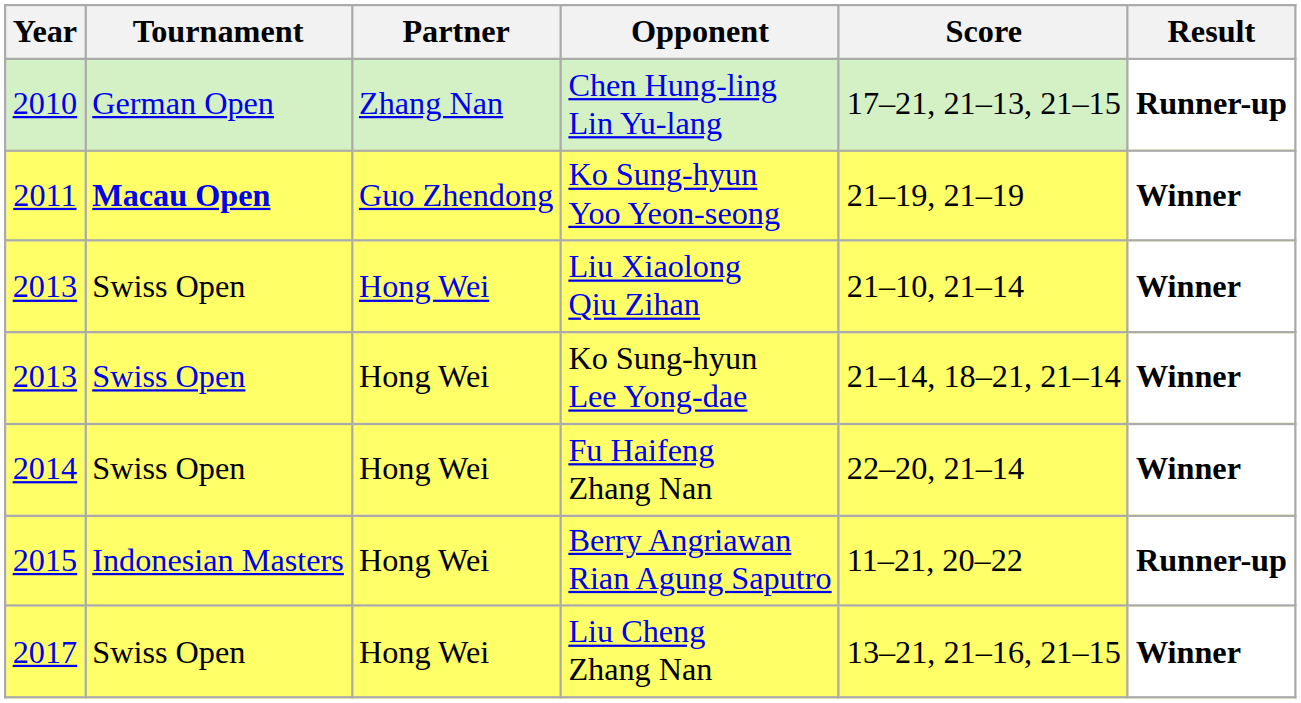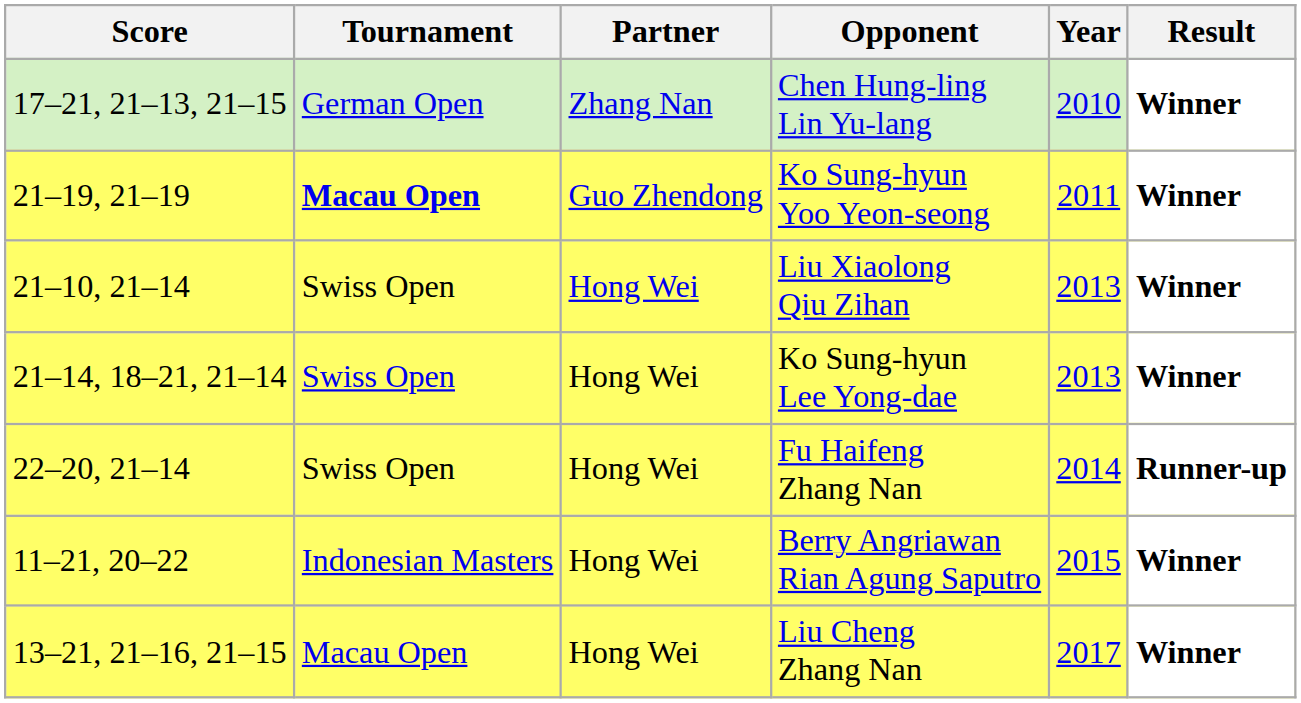 <table class="sortable wikitable" style="font-size: 90%;">
 <tr>
-<th>Year</th>
+<th>Score</th>
 <th>Tournament</th>
 <th>Partner</th>
 <th>Opponent</th>
-<th>Score</th>
+<th>Year</th>
 <th>Result</th>
 </tr>
 <tr style="background:#D4F1C5">
-<td align="center"><a href='#'>2010</a></td>
+<td align="left">17–21, 21–13, 21–15</td>
 <td align="left"><a href='#'>German Open</a></td>
 <td align="left"> <a href='#'>Zhang Nan</a></td>
 <td align="left"> <a href='#'>Chen Hung-ling</a> <br>  <a href='#'>Lin Yu-lang</a></td>
-<td align="left">17–21, 21–13, 21–15</td>
+<td align="center"><a href='#'>2010</a></td>
+<td style="text-align:left; background:white"> <strong>Winner</strong></td>
+</tr>
+<tr style="background:#FFFF67">
+<td align="left">21–19, 21–19</td>
+<td align="left"><strong><a href='#'>Macau Open</a></strong></td>
+<td align="left"> <a href='#'>Guo Zhendong</a></td>
+<td align="left"> <a href='#'>Ko Sung-hyun</a> <br>  <a href='#'>Yoo Yeon-seong</a></td>
+<td align="center"><a href='#'>2011</a></td>
+<td style="text-align:left; background:white"> <strong>Winner</strong></td>
+</tr>
+<tr style="background:#FFFF67">
+<td align="left">21–10, 21–14</td>
+<td align="left">Swiss Open</td>
+<td align="left"> <a href='#'>Hong Wei</a></td>
+<td align="left"> <a href='#'>Liu Xiaolong</a> <br>  <a href='#'>Qiu Zihan</a></td>
+<td align="center"><a href='#'>2013</a></td>
+<td style="text-align:left; background:white"> <strong>Winner</strong></td>
+</tr>
+<tr style="background:#FFFF67">
+<td align="left">21–14, 18–21, 21–14</td>
+<td align="left"><a href='#'>Swiss Open</a></td>
+<td align="left"> Hong Wei</td>
+<td align="left"> Ko Sung-hyun <br>  <a href='#'>Lee Yong-dae</a></td>
+<td align="center"><a href='#'>2013</a></td>
+<td style="text-align:left; background:white"> <strong>Winner</strong></td>
+</tr>
+<tr style="background:#FFFF67">
+<td align="left">22–20, 21–14</td>
+<td align="left">Swiss Open</td>
+<td align="left"> Hong Wei</td>
+<td align="left"> <a href='#'>Fu Haifeng</a> <br>  Zhang Nan</td>
+<td align="center"><a href='#'>2014</a></td>
 <td style="text-align:left; background:white"> <strong>Runner-up</strong></td>
 </tr>
 <tr style="background:#FFFF67">
-<td align="center"><a href='#'>2011</a></td>
-<td align="left"><strong><a href='#'>Macau Open</a></strong></td>
-<td align="left"> <a href='#'>Guo Zhendong</a></td>
-<td align="left"> <a href='#'>Ko Sung-hyun</a> <br>  <a href='#'>Yoo Yeon-seong</a></td>
-<td align="left">21–19, 21–19</td>
+<td align="left">11–21, 20–22</td>
+<td align="left"><a href='#'>Indonesian Masters</a></td>
+<td align="left"> Hong Wei</td>
+<td align="left"> <a href='#'>Berry Angriawan</a> <br>  <a href='#'>Rian Agung Saputro</a></td>
+<td align="center"><a href='#'>2015</a></td>
 <td style="text-align:left; background:white"> <strong>Winner</strong></td>
 </tr>
 <tr style="background:#FFFF67">
-<td align="center"><a href='#'>2013</a></td>
-<td align="left">Swiss Open</td>
-<td align="left"> <a href='#'>Hong Wei</a></td>
-<td align="left"> <a href='#'>Liu Xiaolong</a> <br>  <a href='#'>Qiu Zihan</a></td>
-<td align="left">21–10, 21–14</td>
-<td style="text-align:left; background:white"> <strong>Winner</strong></td>
-</tr>
-<tr style="background:#FFFF67">
-<td align="center"><a href='#'>2013</a></td>
-<td align="left"><a href='#'>Swiss Open</a></td>
-<td align="left"> Hong Wei</td>
-<td align="left"> Ko Sung-hyun <br>  <a href='#'>Lee Yong-dae</a></td>
-<td align="left">21–14, 18–21, 21–14</td>
-<td style="text-align:left; background:white"> <strong>Winner</strong></td>
-</tr>
-<tr style="background:#FFFF67">
-<td align="center"><a href='#'>2014</a></td>
-<td align="left">Swiss Open</td>
-<td align="left"> Hong Wei</td>
-<td align="left"> <a href='#'>Fu Haifeng</a> <br>  Zhang Nan</td>
-<td align="left">22–20, 21–14</td>
-<td style="text-align:left; background:white"> <strong>Winner</strong></td>
-</tr>
-<tr style="background:#FFFF67">
-<td align="center"><a href='#'>2015</a></td>
-<td align="left"><a href='#'>Indonesian Masters</a></td>
-<td align="left"> Hong Wei</td>
-<td align="left"> <a href='#'>Berry Angriawan</a> <br>  <a href='#'>Rian Agung Saputro</a></td>
-<td align="left">11–21, 20–22</td>
-<td style="text-align:left; background:white"> <strong>Runner-up</strong></td>
-</tr>
-<tr style="background:#FFFF67">
-<td align="center"><a href='#'>2017</a></td>
-<td align="left">Swiss Open</td>
+<td align="left">13–21, 21–16, 21–15</td>
+<td align="left"><a href='#'>Macau Open</a></td>
 <td align="left"> Hong Wei</td>
 <td align="left"> <a href='#'>Liu Cheng</a> <br>  Zhang Nan</td>
-<td align="left">13–21, 21–16, 21–15</td>
+<td align="center"><a href='#'>2017</a></td>
 <td style="text-align:left; background:white"> <strong>Winner</strong></td>
 </tr>
 </table>
